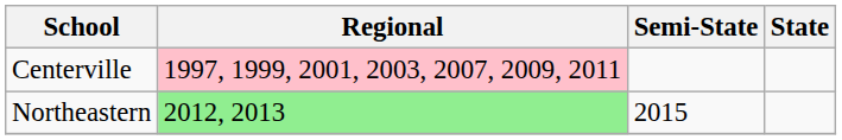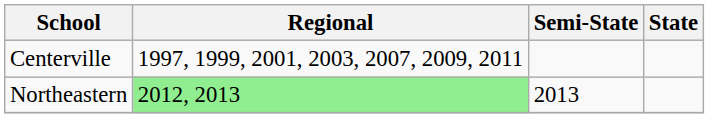 <table class="wikitable">
 <tr>
 <th>School</th>
 <th>Regional</th>
 <th>Semi-State</th>
 <th>State</th>
 </tr>
 <tr>
 <td>Centerville</td>
-<td style="background: pink;">1997, 1999, 2001, 2003, 2007, 2009, 2011</td>
+<td>1997, 1999, 2001, 2003, 2007, 2009, 2011</td>
 <td></td>
 <td></td>
 </tr>
 <tr>
 <td>Northeastern</td>
 <td style="background: lightgreen;">2012, 2013</td>
-<td>2015</td>
+<td>2013</td>
 <td></td>
 </tr>
 <tr>
 </tr>
 </table>
